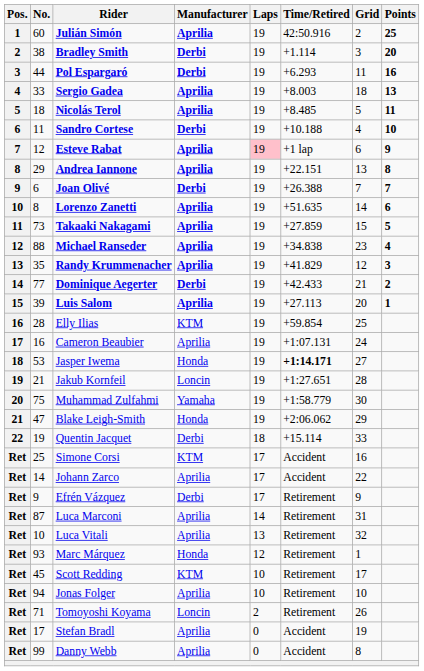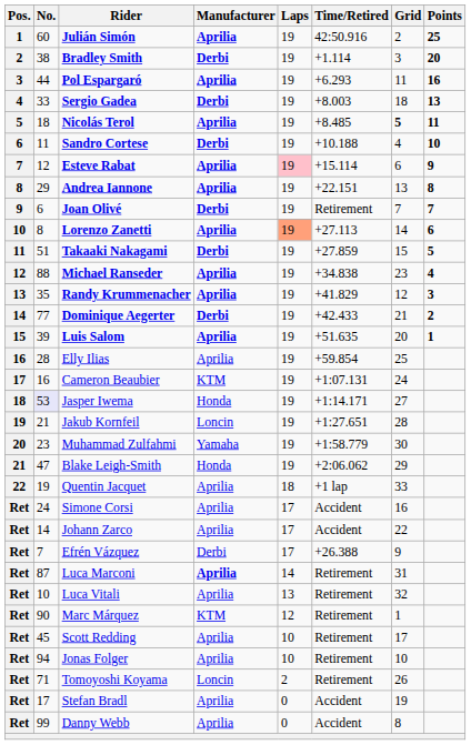 <table class="wikitable" style="font-size: 95%;">
 <tr>
 <th>Pos.</th>
 <th>No.</th>
 <th>Rider</th>
 <th>Manufacturer</th>
 <th>Laps</th>
 <th>Time/Retired</th>
 <th>Grid</th>
 <th>Points</th>
 </tr>
 <tr>
 <th>1</th>
 <td>60</td>
 <td> <strong><a href='#'>Julián Simón</a></strong></td>
 <td><strong><a href='#'>Aprilia</a></strong></td>
 <td>19</td>
 <td>42:50.916</td>
 <td>2</td>
 <td><strong>25</strong></td>
 </tr>
 <tr>
 <th>2</th>
 <td>38</td>
 <td> <strong><a href='#'>Bradley Smith</a></strong></td>
 <td><strong><a href='#'>Derbi</a></strong></td>
 <td>19</td>
 <td>+1.114</td>
 <td>3</td>
 <td><strong>20</strong></td>
 </tr>
 <tr>
 <th>3</th>
 <td>44</td>
 <td> <strong><a href='#'>Pol Espargaró</a></strong></td>
-<td><strong><a href='#'>Derbi</a></strong></td>
+<td><strong><a href='#'>Aprilia</a></strong></td>
 <td>19</td>
 <td>+6.293</td>
 <td>11</td>
 <td><strong>16</strong></td>
 </tr>
 <tr>
 <th>4</th>
 <td>33</td>
 <td> <strong><a href='#'>Sergio Gadea</a></strong></td>
-<td><strong><a href='#'>Aprilia</a></strong></td>
+<td><strong><a href='#'>Derbi</a></strong></td>
 <td>19</td>
 <td>+8.003</td>
 <td>18</td>
 <td><strong>13</strong></td>
 </tr>
 <tr>
 <th>5</th>
 <td>18</td>
 <td> <strong><a href='#'>Nicolás Terol</a></strong></td>
 <td><strong><a href='#'>Aprilia</a></strong></td>
 <td>19</td>
 <td>+8.485</td>
-<td>5</td>
+<td><strong>5</strong></td>
 <td><strong>11</strong></td>
 </tr>
 <tr>
 <th>6</th>
 <td>11</td>
 <td> <strong><a href='#'>Sandro Cortese</a></strong></td>
 <td><strong><a href='#'>Derbi</a></strong></td>
 <td>19</td>
 <td>+10.188</td>
 <td>4</td>
 <td><strong>10</strong></td>
 </tr>
 <tr>
 <th>7</th>
 <td>12</td>
 <td> <strong><a href='#'>Esteve Rabat</a></strong></td>
 <td><strong><a href='#'>Aprilia</a></strong></td>
 <td style="background: pink;">19</td>
-<td>+1 lap</td>
+<td>+15.114</td>
 <td>6</td>
 <td><strong>9</strong></td>
 </tr>
 <tr>
 <th>8</th>
 <td>29</td>
 <td> <strong><a href='#'>Andrea Iannone</a></strong></td>
 <td><strong><a href='#'>Aprilia</a></strong></td>
 <td>19</td>
 <td>+22.151</td>
 <td>13</td>
 <td><strong>8</strong></td>
 </tr>
 <tr>
 <th>9</th>
 <td>6</td>
 <td> <strong><a href='#'>Joan Olivé</a></strong></td>
 <td><strong><a href='#'>Derbi</a></strong></td>
 <td>19</td>
-<td>+26.388</td>
+<td>Retirement</td>
 <td>7</td>
 <td><strong>7</strong></td>
 </tr>
 <tr>
 <th>10</th>
 <td>8</td>
 <td> <strong><a href='#'>Lorenzo Zanetti</a></strong></td>
 <td><strong><a href='#'>Aprilia</a></strong></td>
-<td>19</td>
-<td>+51.635</td>
+<td style="background: lightsalmon;">19</td>
+<td>+27.113</td>
 <td>14</td>
 <td><strong>6</strong></td>
 </tr>
 <tr>
 <th>11</th>
-<td>73</td>
+<td>51</td>
 <td> <strong><a href='#'>Takaaki Nakagami</a></strong></td>
-<td><strong><a href='#'>Aprilia</a></strong></td>
+<td><strong><a href='#'>Derbi</a></strong></td>
 <td>19</td>
 <td>+27.859</td>
 <td>15</td>
 <td><strong>5</strong></td>
 </tr>
 <tr>
 <th>12</th>
 <td>88</td>
 <td> <strong><a href='#'>Michael Ranseder</a></strong></td>
 <td><strong><a href='#'>Aprilia</a></strong></td>
 <td>19</td>
 <td>+34.838</td>
 <td>23</td>
 <td><strong>4</strong></td>
 </tr>
 <tr>
 <th>13</th>
 <td>35</td>
 <td> <strong><a href='#'>Randy Krummenacher</a></strong></td>
 <td><strong><a href='#'>Aprilia</a></strong></td>
 <td>19</td>
 <td>+41.829</td>
 <td>12</td>
 <td><strong>3</strong></td>
 </tr>
 <tr>
 <th>14</th>
 <td>77</td>
 <td> <strong><a href='#'>Dominique Aegerter</a></strong></td>
 <td><strong><a href='#'>Derbi</a></strong></td>
 <td>19</td>
 <td>+42.433</td>
 <td>21</td>
 <td><strong>2</strong></td>
 </tr>
 <tr>
 <th>15</th>
 <td>39</td>
 <td> <strong><a href='#'>Luis Salom</a></strong></td>
 <td><strong><a href='#'>Aprilia</a></strong></td>
 <td>19</td>
-<td>+27.113</td>
+<td>+51.635</td>
 <td>20</td>
 <td><strong>1</strong></td>
 </tr>
 <tr>
 <th>16</th>
 <td>28</td>
 <td> <a href='#'>Elly Ilias</a></td>
-<td><a href='#'>KTM</a></td>
+<td><a href='#'>Aprilia</a></td>
 <td>19</td>
 <td>+59.854</td>
 <td>25</td>
 <td></td>
 </tr>
 <tr>
 <th>17</th>
 <td>16</td>
 <td> <a href='#'>Cameron Beaubier</a></td>
-<td><a href='#'>Aprilia</a></td>
+<td><a href='#'>KTM</a></td>
 <td>19</td>
 <td>+1:07.131</td>
 <td>24</td>
 <td></td>
 </tr>
 <tr>
 <th>18</th>
-<td>53</td>
+<td style="background: lavender;">53</td>
 <td> <a href='#'>Jasper Iwema</a></td>
 <td><a href='#'>Honda</a></td>
 <td>19</td>
-<td><strong>+1:14.171</strong></td>
+<td>+1:14.171</td>
 <td>27</td>
 <td></td>
 </tr>
 <tr>
 <th>19</th>
 <td>21</td>
 <td> <a href='#'>Jakub Kornfeil</a></td>
 <td><a href='#'>Loncin</a></td>
 <td>19</td>
 <td>+1:27.651</td>
 <td>28</td>
 <td></td>
 </tr>
 <tr>
 <th>20</th>
-<td>75</td>
+<td>23</td>
 <td> <a href='#'>Muhammad Zulfahmi</a></td>
 <td><a href='#'>Yamaha</a></td>
 <td>19</td>
 <td>+1:58.779</td>
 <td>30</td>
 <td></td>
 </tr>
 <tr>
 <th>21</th>
 <td>47</td>
 <td> <a href='#'>Blake Leigh-Smith</a></td>
 <td><a href='#'>Honda</a></td>
 <td>19</td>
 <td>+2:06.062</td>
 <td>29</td>
 <td></td>
 </tr>
 <tr>
 <th>22</th>
 <td>19</td>
 <td> <a href='#'>Quentin Jacquet</a></td>
-<td><a href='#'>Derbi</a></td>
+<td><a href='#'>Aprilia</a></td>
 <td>18</td>
-<td>+15.114</td>
+<td>+1 lap</td>
 <td>33</td>
 <td></td>
 </tr>
 <tr>
 <th>Ret</th>
-<td>25</td>
+<td>24</td>
 <td> <a href='#'>Simone Corsi</a></td>
-<td><a href='#'>KTM</a></td>
+<td><a href='#'>Aprilia</a></td>
 <td>17</td>
 <td>Accident</td>
 <td>16</td>
 <td></td>
 </tr>
 <tr>
 <th>Ret</th>
 <td>14</td>
 <td> <a href='#'>Johann Zarco</a></td>
 <td><a href='#'>Aprilia</a></td>
 <td>17</td>
 <td>Accident</td>
 <td>22</td>
 <td></td>
 </tr>
 <tr>
 <th>Ret</th>
-<td>9</td>
+<td>7</td>
 <td> <a href='#'>Efrén Vázquez</a></td>
 <td><a href='#'>Derbi</a></td>
 <td>17</td>
-<td>Retirement</td>
+<td>+26.388</td>
 <td>9</td>
 <td></td>
 </tr>
 <tr>
 <th>Ret</th>
 <td>87</td>
 <td> <a href='#'>Luca Marconi</a></td>
-<td><a href='#'>Aprilia</a></td>
+<td><strong><a href='#'>Aprilia</a></strong></td>
 <td>14</td>
 <td>Retirement</td>
 <td>31</td>
 <td></td>
 </tr>
 <tr>
 <th>Ret</th>
 <td>10</td>
 <td> <a href='#'>Luca Vitali</a></td>
 <td><a href='#'>Aprilia</a></td>
 <td>13</td>
 <td>Retirement</td>
 <td>32</td>
 <td></td>
 </tr>
 <tr>
 <th>Ret</th>
-<td>93</td>
+<td>90</td>
 <td> <a href='#'>Marc Márquez</a></td>
-<td><a href='#'>Honda</a></td>
+<td><a href='#'>KTM</a></td>
 <td>12</td>
 <td>Retirement</td>
 <td>1</td>
 <td></td>
 </tr>
 <tr>
 <th>Ret</th>
 <td>45</td>
 <td> <a href='#'>Scott Redding</a></td>
-<td><a href='#'>KTM</a></td>
+<td><a href='#'>Aprilia</a></td>
 <td>10</td>
 <td>Retirement</td>
 <td>17</td>
 <td></td>
 </tr>
 <tr>
 <th>Ret</th>
 <td>94</td>
 <td> <a href='#'>Jonas Folger</a></td>
 <td><a href='#'>Aprilia</a></td>
 <td>10</td>
 <td>Retirement</td>
 <td>10</td>
 <td></td>
 </tr>
 <tr>
 <th>Ret</th>
 <td>71</td>
 <td> <a href='#'>Tomoyoshi Koyama</a></td>
 <td><a href='#'>Loncin</a></td>
 <td>2</td>
 <td>Retirement</td>
 <td>26</td>
 <td></td>
 </tr>
 <tr>
 <th>Ret</th>
 <td>17</td>
 <td> <a href='#'>Stefan Bradl</a></td>
 <td><a href='#'>Aprilia</a></td>
 <td>0</td>
 <td>Accident</td>
 <td>19</td>
 <td></td>
 </tr>
 <tr>
 <th>Ret</th>
 <td>99</td>
 <td> <a href='#'>Danny Webb</a></td>
 <td><a href='#'>Aprilia</a></td>
 <td>0</td>
 <td>Accident</td>
 <td>8</td>
 <td></td>
 </tr>
 <tr>
 <th colspan=8></th>
 </tr>
 </table>
